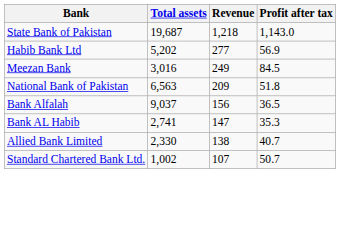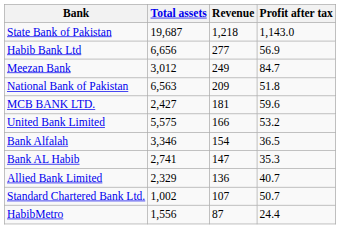 <table class="wikitable">
 <tr>
 <th>Bank</th>
 <th><a href='#'>Total assets</a></th>
 <th>Revenue</th>
 <th>Profit after tax</th>
 </tr>
 <tr>
 <td><a href='#'>State Bank of Pakistan</a></td>
 <td>19,687</td>
 <td>1,218</td>
 <td>1,143.0</td>
 </tr>
 <tr>
 <td><a href='#'>Habib Bank Ltd</a></td>
-<td>5,202</td>
+<td>6,656</td>
 <td>277</td>
 <td>56.9</td>
 </tr>
 <tr>
 <td><a href='#'>Meezan Bank</a></td>
-<td>3,016</td>
+<td>3,012</td>
 <td>249</td>
-<td>84.5</td>
+<td>84.7</td>
 </tr>
 <tr>
 <td><a href='#'>National Bank of Pakistan</a></td>
 <td>6,563</td>
 <td>209</td>
 <td>51.8</td>
 </tr>
 <tr>
+<td><a href='#'>MCB BANK LTD.</a></td>
+<td>2,427</td>
+<td>181</td>
+<td>59.6</td>
+</tr>
+<tr>
+<td><a href='#'>United Bank Limited</a></td>
+<td>5,575</td>
+<td>166</td>
+<td>53.2</td>
+</tr>
+<tr>
 <td><a href='#'>Bank Alfalah</a></td>
-<td>9,037</td>
-<td>156</td>
+<td>3,346</td>
+<td>154</td>
 <td>36.5</td>
 </tr>
 <tr>
 <td><a href='#'>Bank AL Habib</a></td>
 <td>2,741</td>
 <td>147</td>
 <td>35.3</td>
 </tr>
 <tr>
 <td><a href='#'>Allied Bank Limited</a></td>
-<td>2,330</td>
-<td>138</td>
+<td>2,329</td>
+<td>136</td>
 <td>40.7</td>
 </tr>
 <tr>
 <td><a href='#'>Standard Chartered Bank Ltd.</a></td>
 <td>1,002</td>
 <td>107</td>
 <td>50.7</td>
 </tr>
+<tr>
+<td><a href='#'>HabibMetro</a></td>
+<td>1,556</td>
+<td>87</td>
+<td>24.4</td>
+</tr>
 </table>
